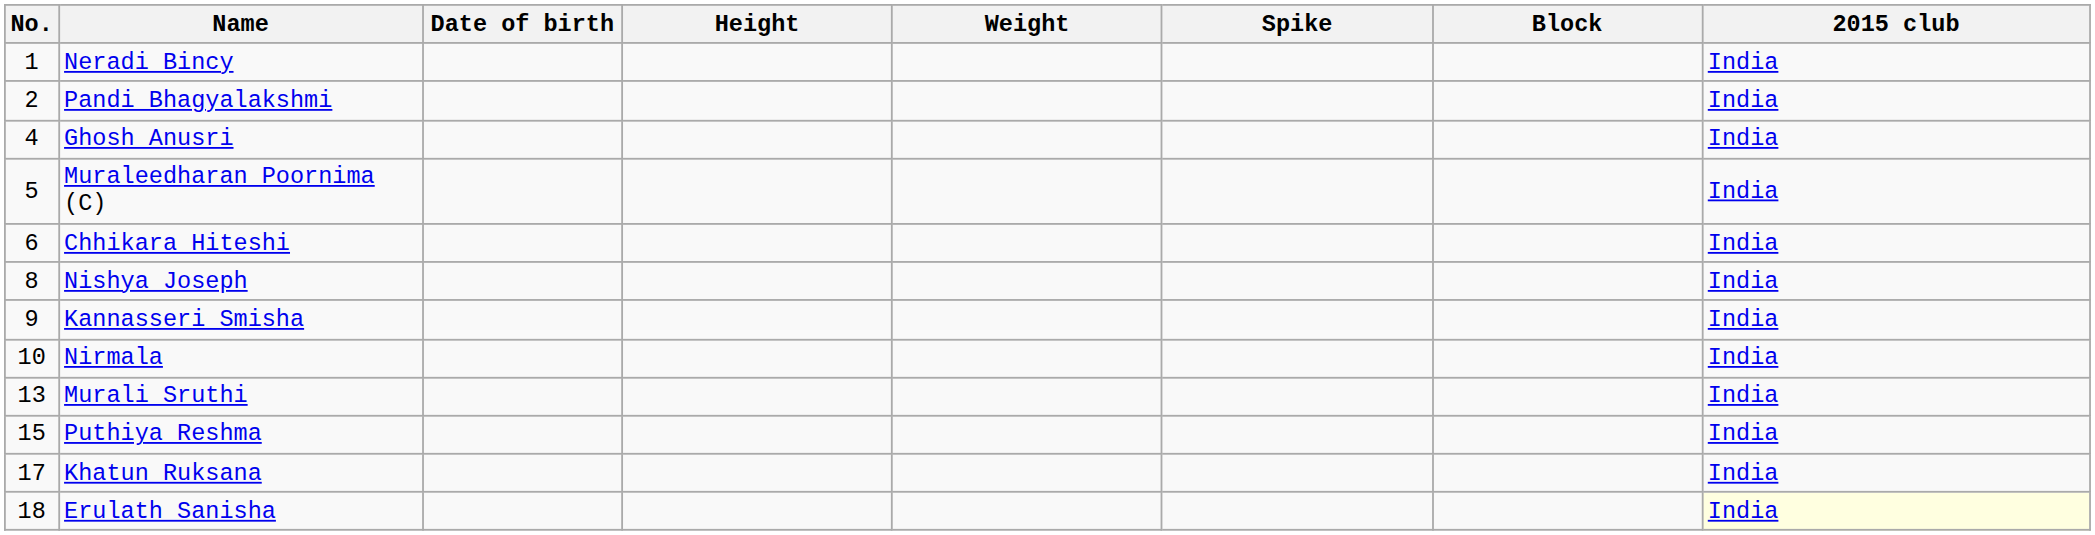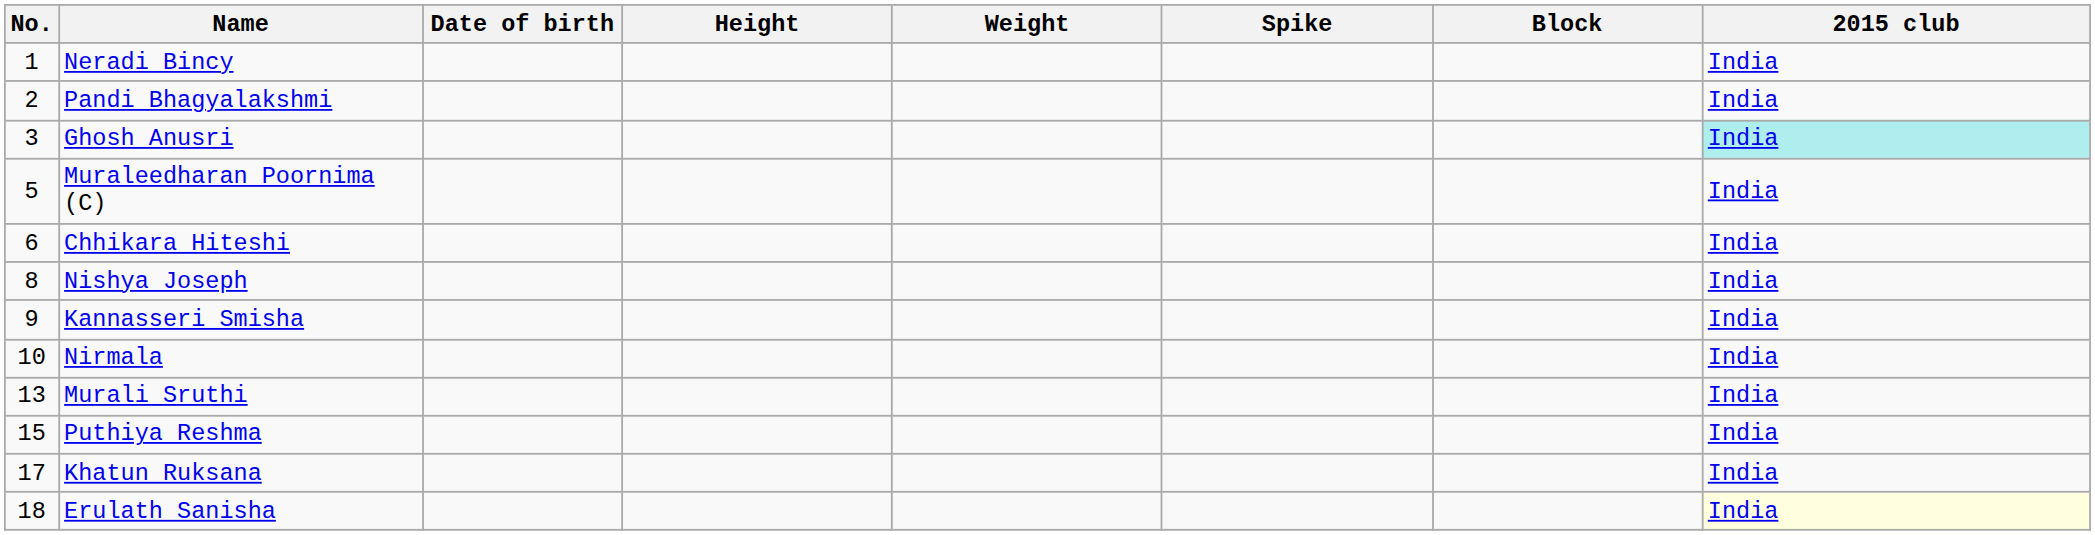 <table class="wikitable sortable" style="text-align:center;">
 <tr>
 <th>No.</th>
 <th style="width:15em">Name</th>
 <th style="width:8em">Date of birth</th>
 <th style="width:11em">Height</th>
 <th style="width:11em">Weight</th>
 <th style="width:11em">Spike</th>
 <th style="width:11em">Block</th>
 <th style="width:16em">2015 club</th>
 </tr>
 <tr>
 <td>1</td>
 <td align=left><a href='#'>Neradi Bincy</a></td>
 <td align=right></td>
 <td></td>
 <td></td>
 <td></td>
 <td></td>
 <td align=left> <a href='#'>India</a></td>
 </tr>
 <tr>
 <td>2</td>
 <td align=left><a href='#'>Pandi Bhagyalakshmi</a></td>
 <td align=right></td>
 <td></td>
 <td></td>
 <td></td>
 <td></td>
 <td align=left> <a href='#'>India</a></td>
 </tr>
 <tr>
-<td>4</td>
+<td>3</td>
 <td align=left><a href='#'>Ghosh Anusri</a></td>
 <td align=right></td>
 <td></td>
 <td></td>
 <td></td>
 <td></td>
-<td align=left> <a href='#'>India</a></td>
+<td align=left style="background: paleturquoise;"> <a href='#'>India</a></td>
 </tr>
 <tr>
 <td>5</td>
 <td align=left><a href='#'>Muraleedharan Poornima</a> (C)</td>
 <td align=right></td>
 <td></td>
 <td></td>
 <td></td>
 <td></td>
 <td align=left> <a href='#'>India</a></td>
 </tr>
 <tr>
 <td>6</td>
 <td align=left><a href='#'>Chhikara Hiteshi</a></td>
 <td align=right></td>
 <td></td>
 <td></td>
 <td></td>
 <td></td>
 <td align=left> <a href='#'>India</a></td>
 </tr>
 <tr>
 <td>8</td>
 <td align=left><a href='#'>Nishya Joseph</a></td>
 <td align=right></td>
 <td></td>
 <td></td>
 <td></td>
 <td></td>
 <td align=left> <a href='#'>India</a></td>
 </tr>
 <tr>
 <td>9</td>
 <td align=left><a href='#'>Kannasseri Smisha</a></td>
 <td align=right></td>
 <td></td>
 <td></td>
 <td></td>
 <td></td>
 <td align=left> <a href='#'>India</a></td>
 </tr>
 <tr>
 <td>10</td>
 <td align=left><a href='#'>Nirmala</a></td>
 <td align=right></td>
 <td></td>
 <td></td>
 <td></td>
 <td></td>
 <td align=left> <a href='#'>India</a></td>
 </tr>
 <tr>
 <td>13</td>
 <td align=left><a href='#'>Murali Sruthi</a></td>
 <td align=right></td>
 <td></td>
 <td></td>
 <td></td>
 <td></td>
 <td align=left> <a href='#'>India</a></td>
 </tr>
 <tr>
 <td>15</td>
 <td align=left><a href='#'>Puthiya Reshma</a></td>
 <td align=right></td>
 <td></td>
 <td></td>
 <td></td>
 <td></td>
 <td align=left> <a href='#'>India</a></td>
 </tr>
 <tr>
 <td>17</td>
 <td align=left><a href='#'>Khatun Ruksana</a></td>
 <td align=right></td>
 <td></td>
 <td></td>
 <td></td>
 <td></td>
 <td align=left> <a href='#'>India</a></td>
 </tr>
 <tr>
 <td>18</td>
 <td align=left><a href='#'>Erulath Sanisha</a></td>
 <td align=right></td>
 <td></td>
 <td></td>
 <td></td>
 <td></td>
 <td align=left style="background: lightyellow;"> <a href='#'>India</a></td>
 </tr>
 </table>
